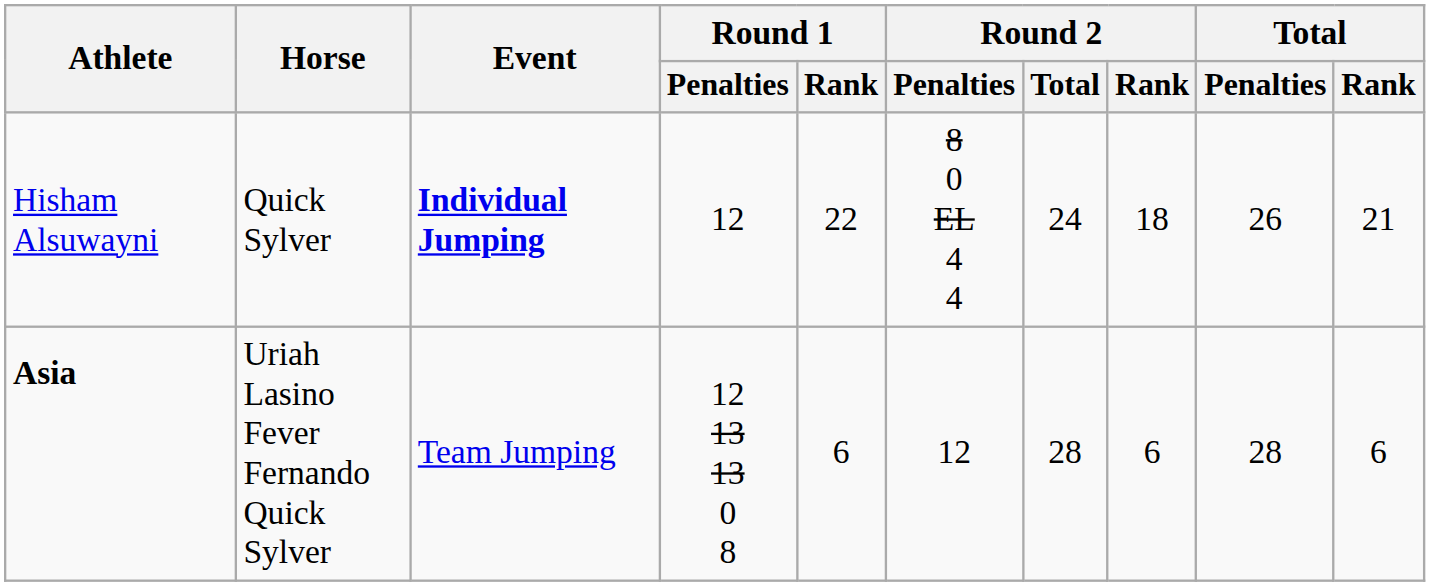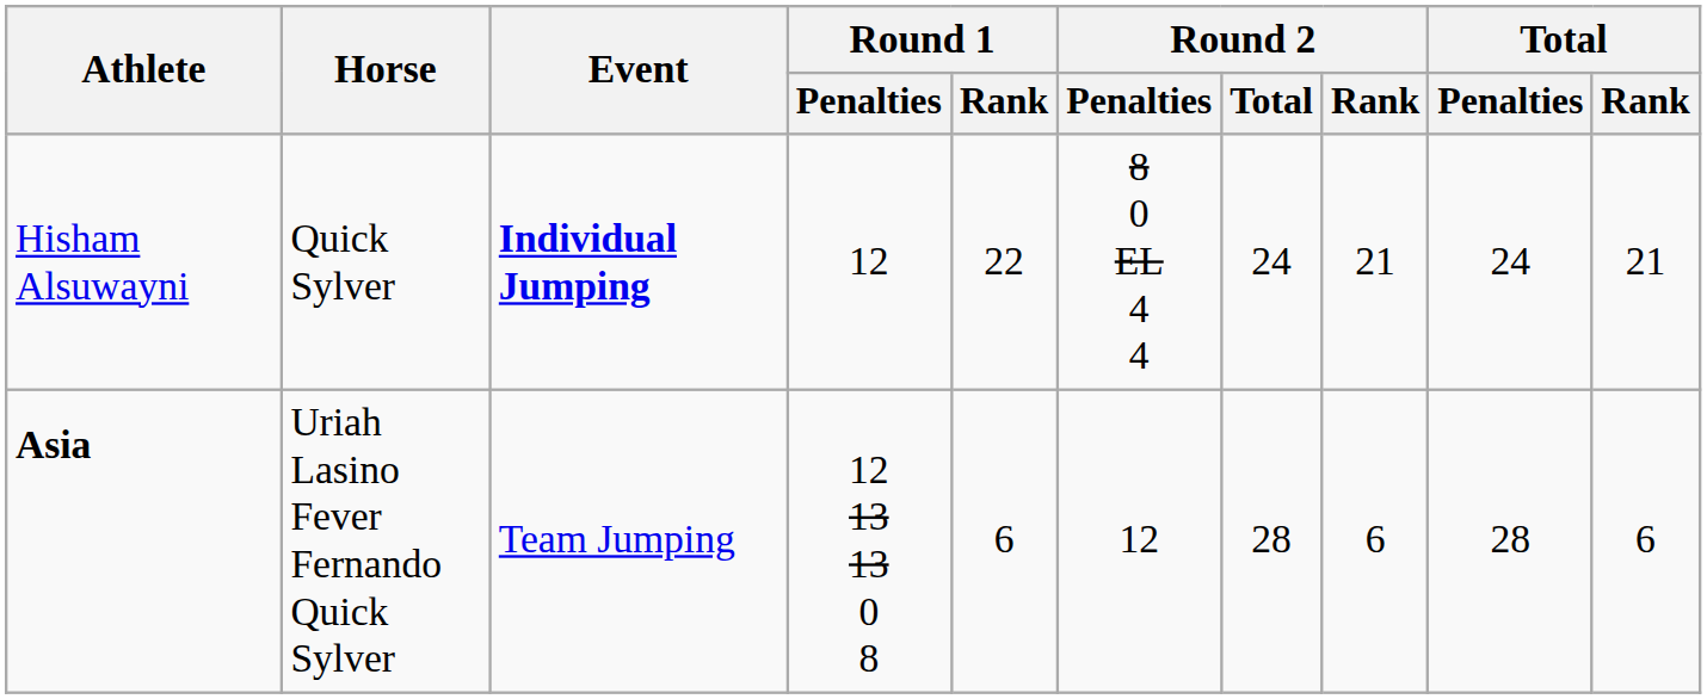 <table class="wikitable" border="1" style="font-size:90%">
 <tr>
 <th rowspan=2>Athlete</th>
 <th rowspan=2>Horse</th>
 <th rowspan=2>Event</th>
 <th colspan=2>Round 1</th>
 <th colspan=3>Round 2</th>
 <th colspan=2>Total</th>
 </tr>
 <tr style="font-size:95%">
 <th>Penalties</th>
 <th>Rank</th>
 <th>Penalties</th>
 <th>Total</th>
 <th>Rank</th>
 <th>Penalties</th>
 <th>Rank</th>
 </tr>
 <tr align=center>
 <td align=left><a href='#'>Hisham Alsuwayni</a></td>
 <td align=left>Quick Sylver</td>
 <td align=left><strong><a href='#'>Individual Jumping</a></strong></td>
 <td>12</td>
 <td>22</td>
 <td valign=bottom><s>8</s><br>0<br><s>EL</s><br>4<br>4</td>
 <td>24</td>
-<td>18</td>
-<td>26</td>
+<td>21</td>
+<td>24</td>
 <td>21</td>
 </tr>
 <tr align=center>
 <td align=left><strong>Asia</strong><br><br><br><br><br></td>
 <td align=left valign=bottom>Uriah<br>Lasino<br>Fever<br>Fernando<br>Quick Sylver</td>
 <td align=left><a href='#'>Team Jumping</a></td>
 <td valign=bottom>12<br><s>13</s><br><s>13</s><br>0<br>8</td>
 <td>6</td>
 <td>12</td>
 <td>28</td>
 <td>6</td>
 <td>28</td>
 <td>6</td>
 </tr>
 </table>
